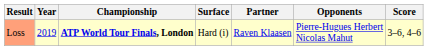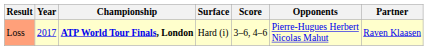 <table class="sortable wikitable">
 <tr>
 <th>Result</th>
 <th>Year</th>
 <th>Championship</th>
 <th>Surface</th>
+<th class="unsortable">Score</th>
+<th>Opponents</th>
 <th>Partner</th>
-<th>Opponents</th>
-<th class="unsortable">Score</th>
 </tr>
 <tr bgcolor=#ffffcc>
 <td style="background:#ffa07a;">Loss</td>
-<td><a href='#'>2019</a></td>
+<td><a href='#'>2017</a></td>
 <td><strong><a href='#'>ATP World Tour Finals</a>, London</strong></td>
 <td>Hard (i)</td>
+<td>3–6, 4–6</td>
+<td> <a href='#'>Pierre-Hugues Herbert</a><br> <a href='#'>Nicolas Mahut</a></td>
 <td> <a href='#'>Raven Klaasen</a></td>
-<td> <a href='#'>Pierre-Hugues Herbert</a><br> <a href='#'>Nicolas Mahut</a></td>
-<td>3–6, 4–6</td>
 </tr>
 </table>
